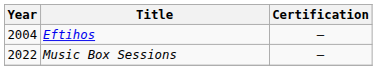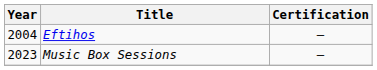 <table class="wikitable"|width=100%>
 <tr bgcolor="#CCCCCC">
 <th width="20">Year</th>
 <th width="235">Title</th>
 <th width="100">Certification</th>
 </tr>
 <tr>
 <td>2004</td>
 <td><em><a href='#'>Eftihos</a></em></td>
 <td align="center">–</td>
 </tr>
 <tr>
-<td>2022</td>
+<td>2023</td>
 <td><em>Music Box Sessions</em></td>
 <td align="center">–</td>
 </tr>
 <tr>
 </tr>
 </table>
